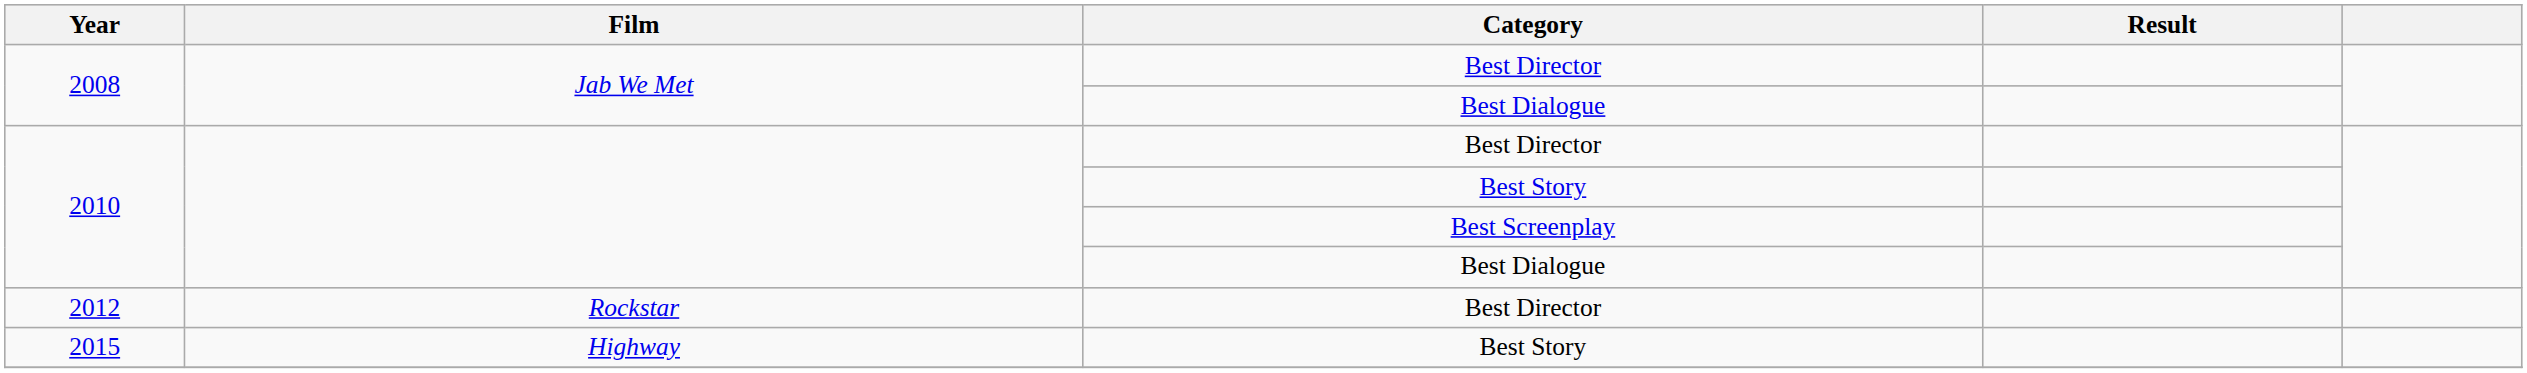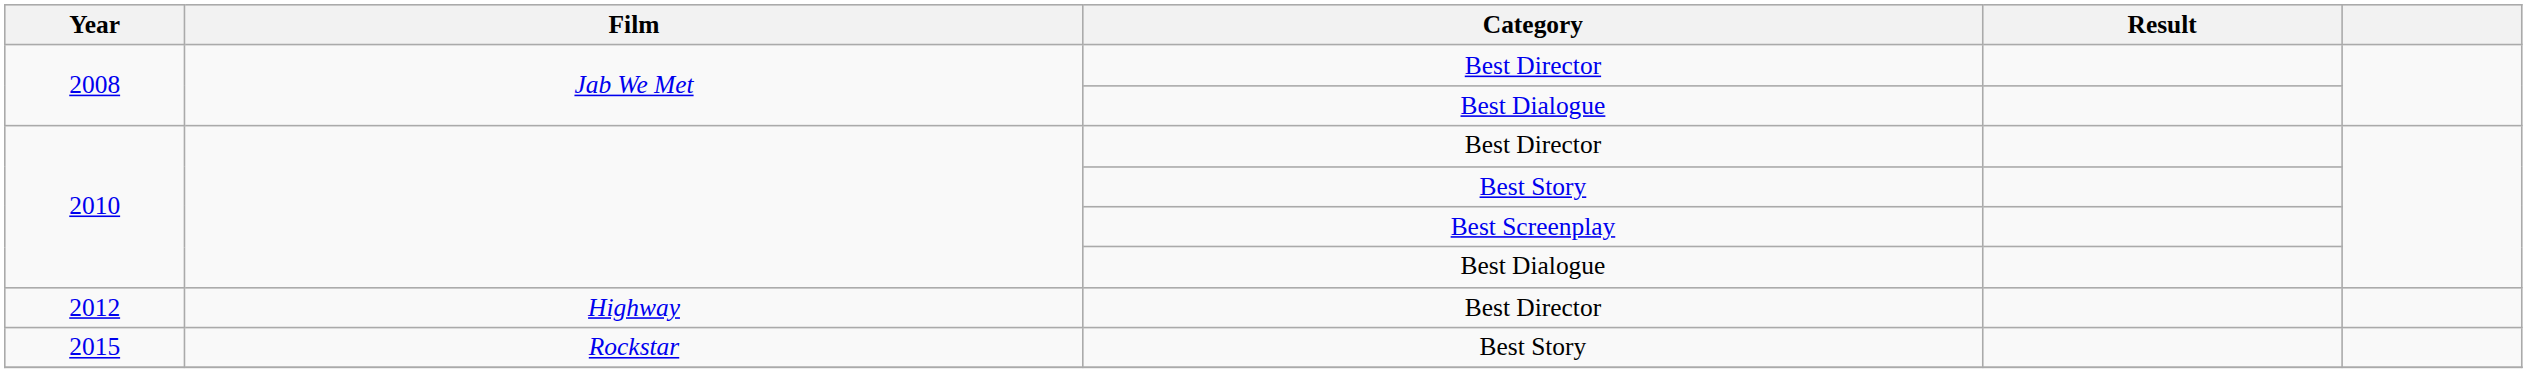 <table class="wikitable" style="width:100%;">
 <tr>
 <th style="width:5%;">Year</th>
 <th style="width:25%;">Film</th>
 <th style="width:25%;">Category</th>
 <th style="width:10%;">Result</th>
 <th style="width:5%;"></th>
 </tr>
 <tr>
 <td style="text-align:center;" rowspan="2"><a href='#'>2008</a></td>
 <td style="text-align:center;" rowspan="2"><em><a href='#'>Jab We Met</a></em></td>
 <td style="text-align:center;"><a href='#'>Best Director</a></td>
 <td></td>
 <td rowspan="2"></td>
 </tr>
 <tr>
 <td style="text-align:center;"><a href='#'>Best Dialogue</a></td>
 <td></td>
 </tr>
 <tr>
 <td style="text-align:center;" rowspan="4"><a href='#'>2010</a></td>
 <td style="text-align:center;" rowspan="4"></td>
 <td style="text-align:center;">Best Director</td>
 <td></td>
 <td rowspan="4"></td>
 </tr>
 <tr>
 <td style="text-align:center;"><a href='#'>Best Story</a></td>
 <td></td>
 </tr>
 <tr>
 <td style="text-align:center;"><a href='#'>Best Screenplay</a></td>
 <td></td>
 </tr>
 <tr>
 <td style="text-align:center;">Best Dialogue</td>
 <td></td>
 </tr>
 <tr>
 <td style="text-align:center;"><a href='#'>2012</a></td>
-<td style="text-align:center;"><em><a href='#'>Rockstar</a></em></td>
+<td style="text-align:center;"><em><a href='#'>Highway</a></em></td>
 <td style="text-align:center;">Best Director</td>
 <td></td>
 <td></td>
 </tr>
 <tr>
 <td style="text-align:center;"><a href='#'>2015</a></td>
-<td style="text-align:center;"><em><a href='#'>Highway</a></em></td>
+<td style="text-align:center;"><em><a href='#'>Rockstar</a></em></td>
 <td style="text-align:center;">Best Story</td>
 <td></td>
 <td></td>
 </tr>
 <tr>
 </tr>
 </table>
